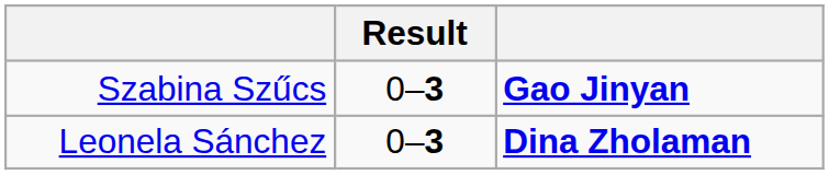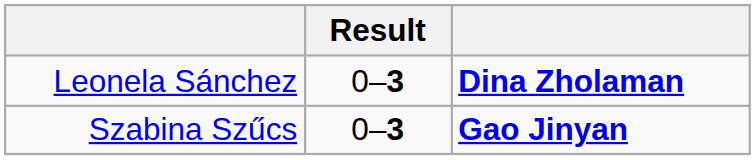 <table class="wikitable" style="text-align: center; font-size:90% ">
 <tr>
 <th align="right" width="130"></th>
 <th width="60">Result</th>
 <th align="left" width="130"></th>
 </tr>
 <tr>
+<td align=right><a href='#'>Leonela Sánchez</a> </td>
+<td align=center>0–<strong>3</strong></td>
+<td align=left> <strong><a href='#'>Dina Zholaman</a></strong></td>
+</tr>
+<tr>
 <td align=right><a href='#'>Szabina Szűcs</a> </td>
 <td align=center>0–<strong>3</strong></td>
 <td align=left> <strong><a href='#'>Gao Jinyan</a></strong></td>
 </tr>
-<tr>
-<td align=right><a href='#'>Leonela Sánchez</a> </td>
-<td align=center>0–<strong>3</strong></td>
-<td align=left> <strong><a href='#'>Dina Zholaman</a></strong></td>
-</tr>
 </table>
